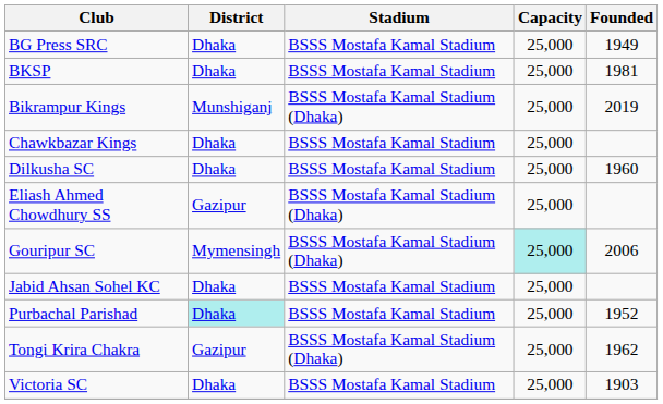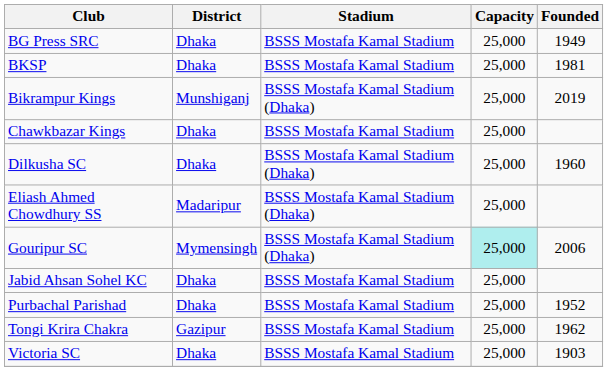 <table class="wikitable sortable" style="width:100%; text-align:left">
 <tr>
 <th>Club</th>
 <th>District</th>
 <th>Stadium</th>
 <th>Capacity</th>
 <th>Founded</th>
 </tr>
 <tr>
 <td><a href='#'>BG Press SRC</a></td>
 <td><a href='#'>Dhaka</a></td>
 <td><a href='#'>BSSS Mostafa Kamal Stadium</a></td>
 <td align="center">25,000</td>
 <td align="center">1949</td>
 </tr>
 <tr>
 <td><a href='#'>BKSP</a></td>
 <td><a href='#'>Dhaka</a></td>
 <td><a href='#'>BSSS Mostafa Kamal Stadium</a></td>
 <td align="center">25,000</td>
 <td align="center">1981</td>
 </tr>
 <tr>
 <td><a href='#'>Bikrampur Kings</a></td>
 <td><a href='#'>Munshiganj</a></td>
 <td><a href='#'>BSSS Mostafa Kamal Stadium</a> (<a href='#'>Dhaka</a>)</td>
 <td align="center">25,000</td>
 <td align="center">2019</td>
 </tr>
 <tr>
 <td><a href='#'>Chawkbazar Kings</a></td>
 <td><a href='#'>Dhaka</a></td>
 <td><a href='#'>BSSS Mostafa Kamal Stadium</a></td>
 <td align="center">25,000</td>
 <td align="center"></td>
 </tr>
 <tr>
 <td><a href='#'>Dilkusha SC</a></td>
 <td><a href='#'>Dhaka</a></td>
-<td><a href='#'>BSSS Mostafa Kamal Stadium</a></td>
+<td><a href='#'>BSSS Mostafa Kamal Stadium</a> (<a href='#'>Dhaka</a>)</td>
 <td align="center">25,000</td>
 <td align="center">1960</td>
 </tr>
 <tr>
 <td><a href='#'>Eliash Ahmed Chowdhury SS</a></td>
-<td><a href='#'>Gazipur</a></td>
+<td><a href='#'>Madaripur</a></td>
 <td><a href='#'>BSSS Mostafa Kamal Stadium</a> (<a href='#'>Dhaka</a>)</td>
 <td align="center">25,000</td>
 <td align="center"></td>
 </tr>
 <tr>
 <td><a href='#'>Gouripur SC</a></td>
 <td><a href='#'>Mymensingh</a></td>
 <td><a href='#'>BSSS Mostafa Kamal Stadium</a> (<a href='#'>Dhaka</a>)</td>
 <td align="center" style="background: paleturquoise;">25,000</td>
 <td align="center">2006</td>
 </tr>
 <tr>
 <td><a href='#'>Jabid Ahsan Sohel KC</a></td>
 <td><a href='#'>Dhaka</a></td>
 <td><a href='#'>BSSS Mostafa Kamal Stadium</a></td>
 <td align="center">25,000</td>
 <td align="center"></td>
 </tr>
 <tr>
 <td><a href='#'>Purbachal Parishad</a></td>
-<td style="background: paleturquoise;"><a href='#'>Dhaka</a></td>
+<td><a href='#'>Dhaka</a></td>
 <td><a href='#'>BSSS Mostafa Kamal Stadium</a></td>
 <td align="center">25,000</td>
 <td align="center">1952</td>
 </tr>
 <tr>
 <td><a href='#'>Tongi Krira Chakra</a></td>
 <td><a href='#'>Gazipur</a></td>
-<td><a href='#'>BSSS Mostafa Kamal Stadium</a> (<a href='#'>Dhaka</a>)</td>
+<td><a href='#'>BSSS Mostafa Kamal Stadium</a></td>
 <td align="center">25,000</td>
 <td align="center">1962</td>
 </tr>
 <tr>
 <td><a href='#'>Victoria SC</a></td>
 <td><a href='#'>Dhaka</a></td>
 <td><a href='#'>BSSS Mostafa Kamal Stadium</a></td>
 <td align="center">25,000</td>
 <td align="center">1903</td>
 </tr>
 <tr>
 </tr>
 </table>
